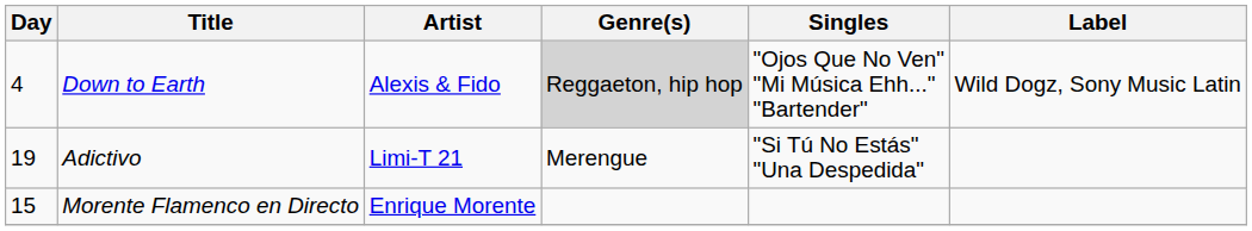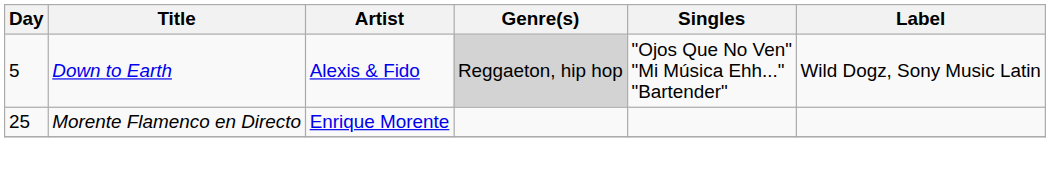 <table class="wikitable sortable" style="text-align: left;">
 <tr>
 <th>Day</th>
 <th>Title</th>
 <th>Artist</th>
 <th>Genre(s)</th>
 <th>Singles</th>
 <th>Label</th>
 </tr>
 <tr>
-<td>4</td>
+<td>5</td>
 <td><em><a href='#'>Down to Earth</a></em></td>
 <td><a href='#'>Alexis & Fido</a></td>
 <td style="background: lightgrey;">Reggaeton, hip hop</td>
 <td>"Ojos Que No Ven"<br>"Mi Música Ehh..."<br>"Bartender"</td>
 <td>Wild Dogz, Sony Music Latin</td>
 </tr>
 <tr>
-<td>19</td>
-<td><em>Adictivo</em></td>
-<td><a href='#'>Limi-T 21</a></td>
-<td>Merengue</td>
-<td>"Si Tú No Estás"<br>"Una Despedida"</td>
-<td></td>
-</tr>
-<tr>
-<td>15</td>
+<td>25</td>
 <td><em>Morente Flamenco en Directo</em></td>
 <td><a href='#'>Enrique Morente</a></td>
 <td></td>
 <td></td>
 <td></td>
 </tr>
 <tr>
 </tr>
 </table>
